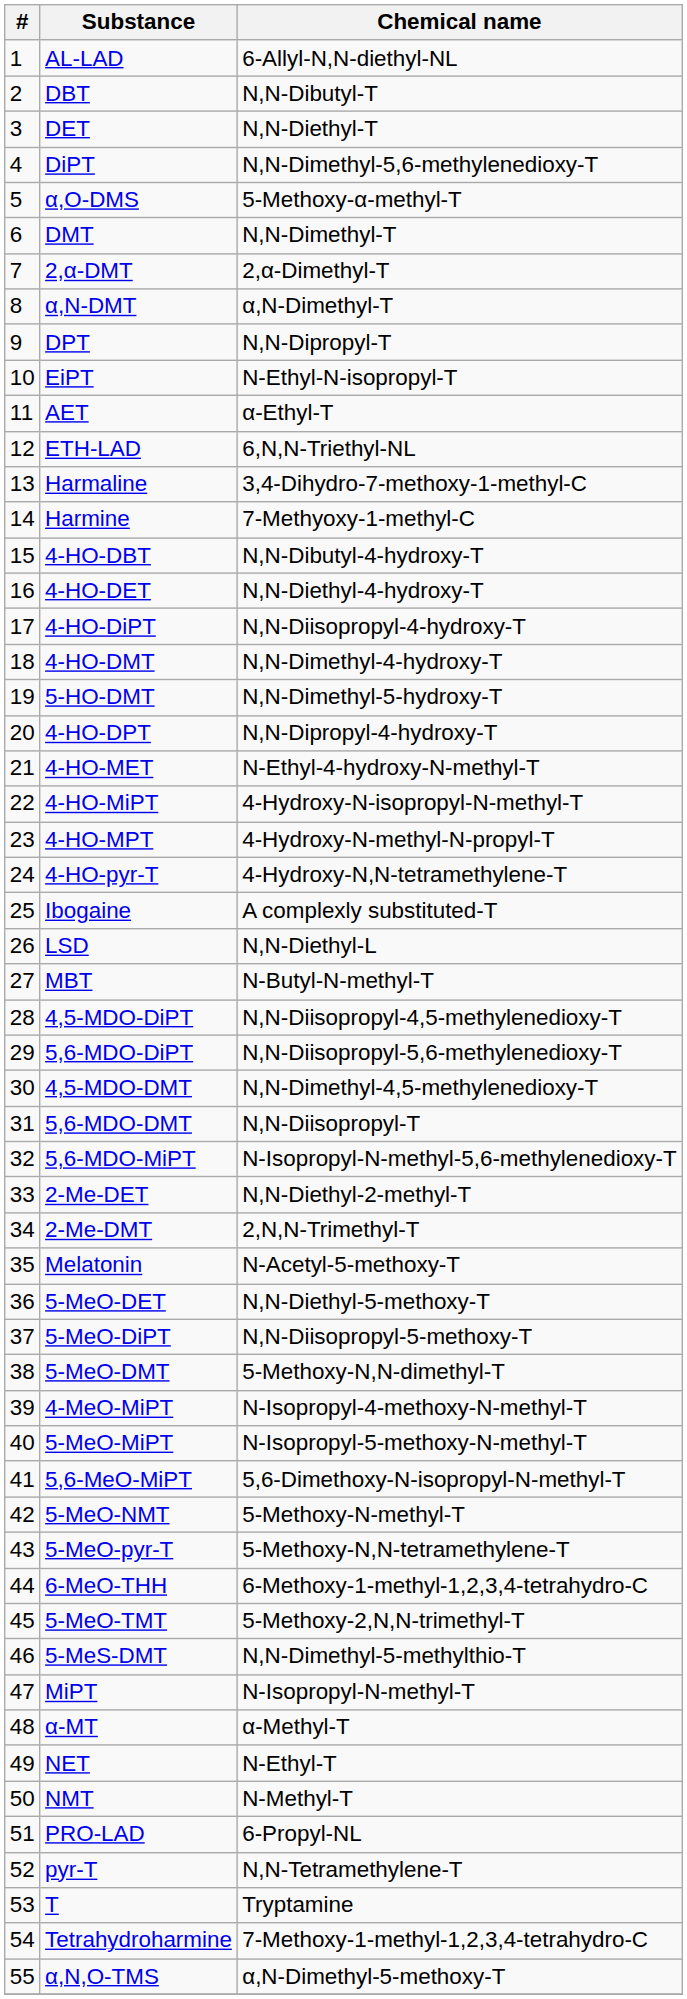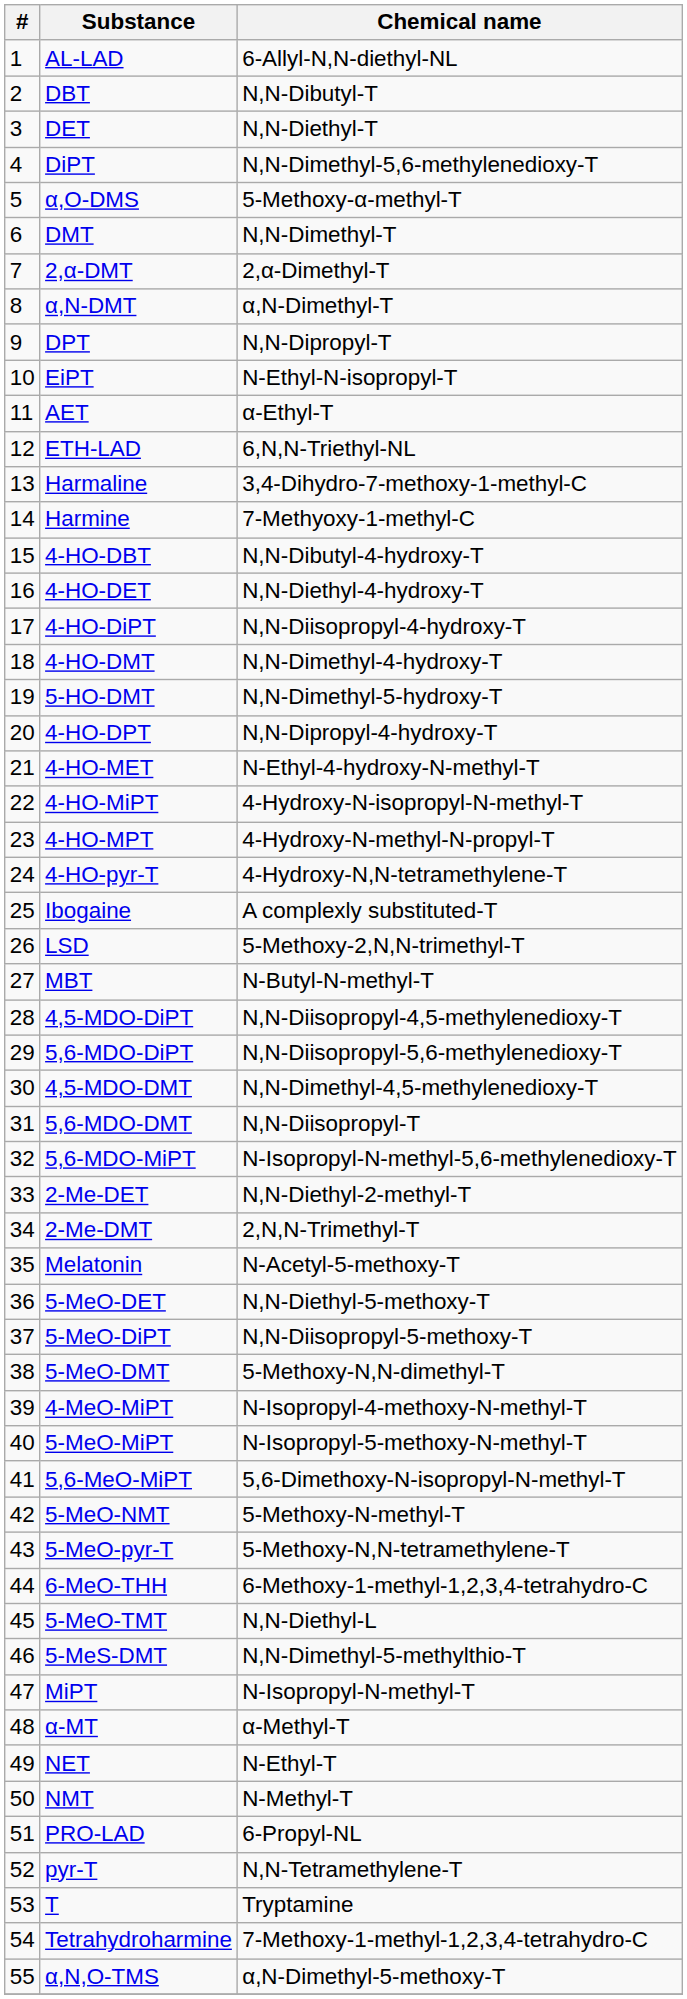 <table class="wikitable sticky-header" border="1">
 <tr>
 <th>#</th>
 <th>Substance</th>
 <th>Chemical name</th>
 </tr>
 <tr>
 <td>1</td>
 <td><a href='#'>AL-LAD</a></td>
 <td>6-Allyl-N,N-diethyl-NL</td>
 </tr>
 <tr>
 <td>2</td>
 <td><a href='#'>DBT</a></td>
 <td>N,N-Dibutyl-T</td>
 </tr>
 <tr>
 <td>3</td>
 <td><a href='#'>DET</a></td>
 <td>N,N-Diethyl-T</td>
 </tr>
 <tr>
 <td>4</td>
 <td><a href='#'>DiPT</a></td>
 <td>N,N-Dimethyl-5,6-methylenedioxy-T</td>
 </tr>
 <tr>
 <td>5</td>
 <td><a href='#'>α,O-DMS</a></td>
 <td>5-Methoxy-α-methyl-T</td>
 </tr>
 <tr>
 <td>6</td>
 <td><a href='#'>DMT</a></td>
 <td>N,N-Dimethyl-T</td>
 </tr>
 <tr>
 <td>7</td>
 <td><a href='#'>2,α-DMT</a></td>
 <td>2,α-Dimethyl-T</td>
 </tr>
 <tr>
 <td>8</td>
 <td><a href='#'>α,N-DMT</a></td>
 <td>α,N-Dimethyl-T</td>
 </tr>
 <tr>
 <td>9</td>
 <td><a href='#'>DPT</a></td>
 <td>N,N-Dipropyl-T</td>
 </tr>
 <tr>
 <td>10</td>
 <td><a href='#'>EiPT</a></td>
 <td>N-Ethyl-N-isopropyl-T</td>
 </tr>
 <tr>
 <td>11</td>
 <td><a href='#'>AET</a></td>
 <td>α-Ethyl-T</td>
 </tr>
 <tr>
 <td>12</td>
 <td><a href='#'>ETH-LAD</a></td>
 <td>6,N,N-Triethyl-NL</td>
 </tr>
 <tr>
 <td>13</td>
 <td><a href='#'>Harmaline</a></td>
 <td>3,4-Dihydro-7-methoxy-1-methyl-C</td>
 </tr>
 <tr>
 <td>14</td>
 <td><a href='#'>Harmine</a></td>
 <td>7-Methyoxy-1-methyl-C</td>
 </tr>
 <tr>
 <td>15</td>
 <td><a href='#'>4-HO-DBT</a></td>
 <td>N,N-Dibutyl-4-hydroxy-T</td>
 </tr>
 <tr>
 <td>16</td>
 <td><a href='#'>4-HO-DET</a></td>
 <td>N,N-Diethyl-4-hydroxy-T</td>
 </tr>
 <tr>
 <td>17</td>
 <td><a href='#'>4-HO-DiPT</a></td>
 <td>N,N-Diisopropyl-4-hydroxy-T</td>
 </tr>
 <tr>
 <td>18</td>
 <td><a href='#'>4-HO-DMT</a></td>
 <td>N,N-Dimethyl-4-hydroxy-T</td>
 </tr>
 <tr>
 <td>19</td>
 <td><a href='#'>5-HO-DMT</a></td>
 <td>N,N-Dimethyl-5-hydroxy-T</td>
 </tr>
 <tr>
 <td>20</td>
 <td><a href='#'>4-HO-DPT</a></td>
 <td>N,N-Dipropyl-4-hydroxy-T</td>
 </tr>
 <tr>
 <td>21</td>
 <td><a href='#'>4-HO-MET</a></td>
 <td>N-Ethyl-4-hydroxy-N-methyl-T</td>
 </tr>
 <tr>
 <td>22</td>
 <td><a href='#'>4-HO-MiPT</a></td>
 <td>4-Hydroxy-N-isopropyl-N-methyl-T</td>
 </tr>
 <tr>
 <td>23</td>
 <td><a href='#'>4-HO-MPT</a></td>
 <td>4-Hydroxy-N-methyl-N-propyl-T</td>
 </tr>
 <tr>
 <td>24</td>
 <td><a href='#'>4-HO-pyr-T</a></td>
 <td>4-Hydroxy-N,N-tetramethylene-T</td>
 </tr>
 <tr>
 <td>25</td>
 <td><a href='#'>Ibogaine</a></td>
 <td>A complexly substituted-T</td>
 </tr>
 <tr>
 <td>26</td>
 <td><a href='#'>LSD</a></td>
-<td>N,N-Diethyl-L</td>
+<td>5-Methoxy-2,N,N-trimethyl-T</td>
 </tr>
 <tr>
 <td>27</td>
 <td><a href='#'>MBT</a></td>
 <td>N-Butyl-N-methyl-T</td>
 </tr>
 <tr>
 <td>28</td>
 <td><a href='#'>4,5-MDO-DiPT</a></td>
 <td>N,N-Diisopropyl-4,5-methylenedioxy-T</td>
 </tr>
 <tr>
 <td>29</td>
 <td><a href='#'>5,6-MDO-DiPT</a></td>
 <td>N,N-Diisopropyl-5,6-methylenedioxy-T</td>
 </tr>
 <tr>
 <td>30</td>
 <td><a href='#'>4,5-MDO-DMT</a></td>
 <td>N,N-Dimethyl-4,5-methylenedioxy-T</td>
 </tr>
 <tr>
 <td>31</td>
 <td><a href='#'>5,6-MDO-DMT</a></td>
 <td>N,N-Diisopropyl-T</td>
 </tr>
 <tr>
 <td>32</td>
 <td><a href='#'>5,6-MDO-MiPT</a></td>
 <td>N-Isopropyl-N-methyl-5,6-methylenedioxy-T</td>
 </tr>
 <tr>
 <td>33</td>
 <td><a href='#'>2-Me-DET</a></td>
 <td>N,N-Diethyl-2-methyl-T</td>
 </tr>
 <tr>
 <td>34</td>
 <td><a href='#'>2-Me-DMT</a></td>
 <td>2,N,N-Trimethyl-T</td>
 </tr>
 <tr>
 <td>35</td>
 <td><a href='#'>Melatonin</a></td>
 <td>N-Acetyl-5-methoxy-T</td>
 </tr>
 <tr>
 <td>36</td>
 <td><a href='#'>5-MeO-DET</a></td>
 <td>N,N-Diethyl-5-methoxy-T</td>
 </tr>
 <tr>
 <td>37</td>
 <td><a href='#'>5-MeO-DiPT</a></td>
 <td>N,N-Diisopropyl-5-methoxy-T</td>
 </tr>
 <tr>
 <td>38</td>
 <td><a href='#'>5-MeO-DMT</a></td>
 <td>5-Methoxy-N,N-dimethyl-T</td>
 </tr>
 <tr>
 <td>39</td>
 <td><a href='#'>4-MeO-MiPT</a></td>
 <td>N-Isopropyl-4-methoxy-N-methyl-T</td>
 </tr>
 <tr>
 <td>40</td>
 <td><a href='#'>5-MeO-MiPT</a></td>
 <td>N-Isopropyl-5-methoxy-N-methyl-T</td>
 </tr>
 <tr>
 <td>41</td>
 <td><a href='#'>5,6-MeO-MiPT</a></td>
 <td>5,6-Dimethoxy-N-isopropyl-N-methyl-T</td>
 </tr>
 <tr>
 <td>42</td>
 <td><a href='#'>5-MeO-NMT</a></td>
 <td>5-Methoxy-N-methyl-T</td>
 </tr>
 <tr>
 <td>43</td>
 <td><a href='#'>5-MeO-pyr-T</a></td>
 <td>5-Methoxy-N,N-tetramethylene-T</td>
 </tr>
 <tr>
 <td>44</td>
 <td><a href='#'>6-MeO-THH</a></td>
 <td>6-Methoxy-1-methyl-1,2,3,4-tetrahydro-C</td>
 </tr>
 <tr>
 <td>45</td>
 <td><a href='#'>5-MeO-TMT</a></td>
-<td>5-Methoxy-2,N,N-trimethyl-T</td>
+<td>N,N-Diethyl-L</td>
 </tr>
 <tr>
 <td>46</td>
 <td><a href='#'>5-MeS-DMT</a></td>
 <td>N,N-Dimethyl-5-methylthio-T</td>
 </tr>
 <tr>
 <td>47</td>
 <td><a href='#'>MiPT</a></td>
 <td>N-Isopropyl-N-methyl-T</td>
 </tr>
 <tr>
 <td>48</td>
 <td><a href='#'>α-MT</a></td>
 <td>α-Methyl-T</td>
 </tr>
 <tr>
 <td>49</td>
 <td><a href='#'>NET</a></td>
 <td>N-Ethyl-T</td>
 </tr>
 <tr>
 <td>50</td>
 <td><a href='#'>NMT</a></td>
 <td>N-Methyl-T</td>
 </tr>
 <tr>
 <td>51</td>
 <td><a href='#'>PRO-LAD</a></td>
 <td>6-Propyl-NL</td>
 </tr>
 <tr>
 <td>52</td>
 <td><a href='#'>pyr-T</a></td>
 <td>N,N-Tetramethylene-T</td>
 </tr>
 <tr>
 <td>53</td>
 <td><a href='#'>T</a></td>
 <td>Tryptamine</td>
 </tr>
 <tr>
 <td>54</td>
 <td><a href='#'>Tetrahydroharmine</a></td>
 <td>7-Methoxy-1-methyl-1,2,3,4-tetrahydro-C</td>
 </tr>
 <tr>
 <td>55</td>
 <td><a href='#'>α,N,O-TMS</a></td>
 <td>α,N-Dimethyl-5-methoxy-T</td>
 </tr>
 <tr>
 </tr>
 </table>
